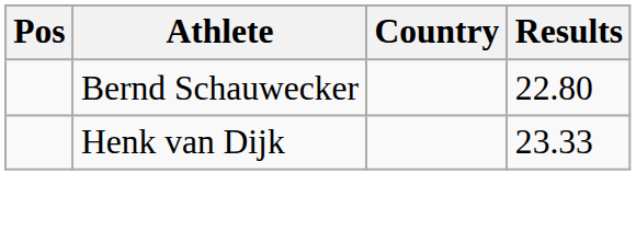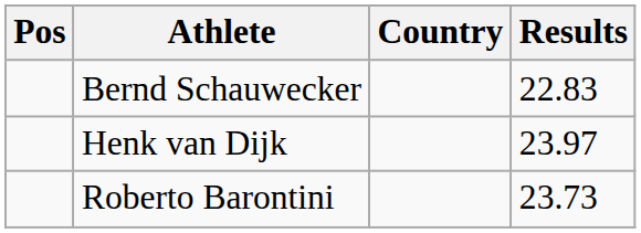 <table class="wikitable">
 <tr>
 <th>Pos</th>
 <th>Athlete</th>
 <th>Country</th>
 <th>Results</th>
 </tr>
 <tr>
 <td align="center"></td>
 <td>Bernd Schauwecker</td>
 <td></td>
-<td>22.80</td>
+<td>22.83</td>
 </tr>
 <tr>
 <td align="center"></td>
 <td>Henk van Dijk</td>
 <td></td>
-<td>23.33</td>
+<td>23.97</td>
+</tr>
+<tr>
+<td align="center"></td>
+<td>Roberto Barontini</td>
+<td></td>
+<td>23.73</td>
 </tr>
 </table>
